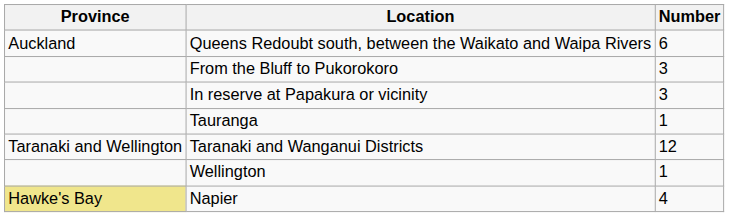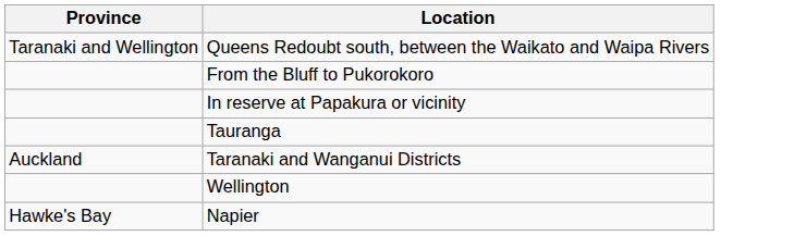 <table class="wikitable">
 <tr>
 <th header 1>Province</th>
 <th header 2>Location</th>
-<th header 3>Number</th>
 </tr>
 <tr>
-<td row 1, cell 1>Auckland</td>
+<td row 5, cell 1>Taranaki and Wellington</td>
 <td row 1, cell 2>Queens Redoubt south, between the Waikato and Waipa Rivers</td>
-<td row 1, cell 3>6</td>
 </tr>
 <tr>
 <td row 2, cell 1></td>
 <td row 2, cell 2>From the Bluff to Pukorokoro</td>
-<td row 2, cell 3>3</td>
 </tr>
 <tr>
 <td row 3, cell 1></td>
 <td row 3, cell 2>In reserve at Papakura or vicinity</td>
-<td row 3, cell 3>3</td>
 </tr>
 <tr>
 <td row 4, cell 1></td>
 <td row 4, cell 2>Tauranga</td>
-<td row 4, cell 3>1</td>
 </tr>
 <tr>
-<td row 5, cell 1>Taranaki and Wellington</td>
+<td row 1, cell 1>Auckland</td>
 <td row 5, cell 2>Taranaki and Wanganui Districts</td>
-<td row 5, cell 3>12</td>
 </tr>
 <tr>
 <td row 6, cell 1></td>
 <td row 6, cell 2>Wellington</td>
-<td row 6, cell 3>1</td>
 </tr>
 <tr>
-<td row 7, cell 1 style="background: khaki;">Hawke's Bay</td>
+<td row 7, cell 1>Hawke's Bay</td>
 <td row 7, cell 2>Napier</td>
-<td row 7, cell 3>4</td>
 </tr>
 </table>
